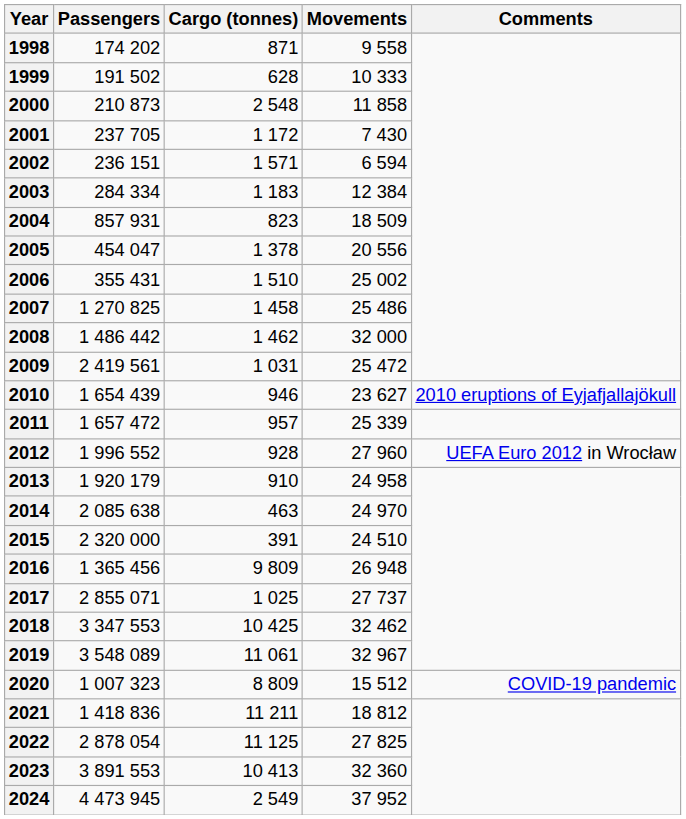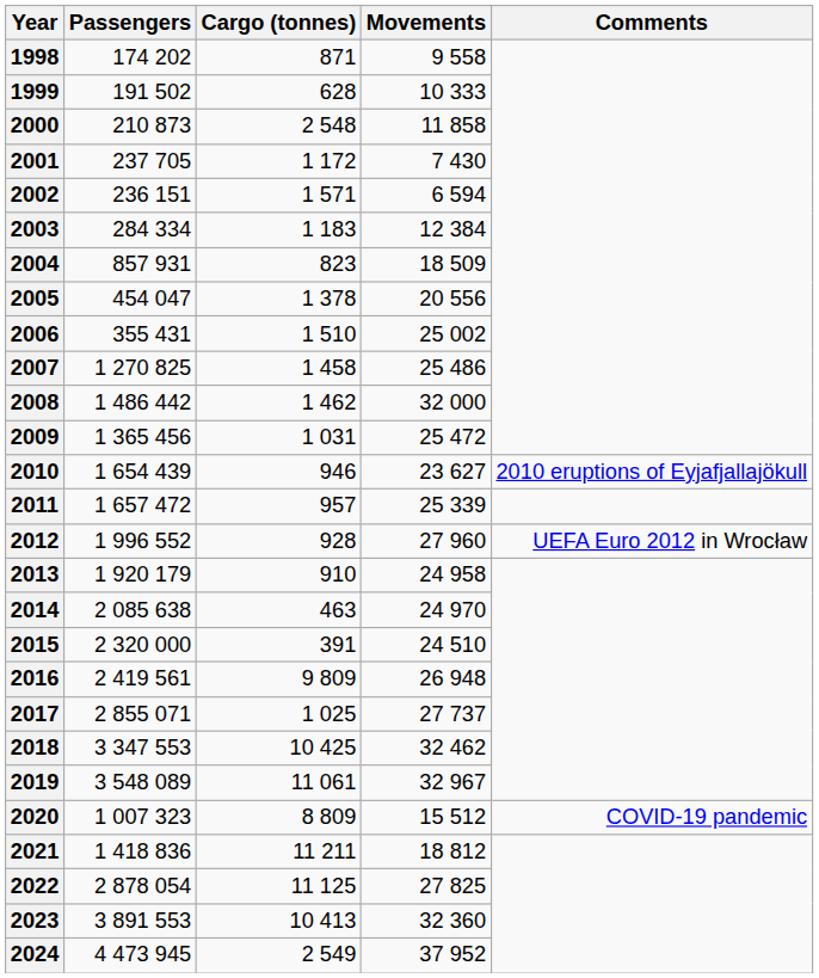 <table class="wikitable sortable">
 <tr>
 <th>Year</th>
 <th>Passengers</th>
 <th>Cargo (tonnes)</th>
 <th>Movements</th>
 <th>Comments</th>
 </tr>
 <tr align=right>
 <th>1998</th>
 <td>174 202</td>
 <td>871</td>
 <td>9 558</td>
 </tr>
 <tr align=right>
 <th>1999</th>
 <td>191 502</td>
 <td>628</td>
 <td>10 333</td>
 </tr>
 <tr align=right>
 <th>2000</th>
 <td>210 873</td>
 <td>2 548</td>
 <td>11 858</td>
 </tr>
 <tr align=right>
 <th>2001</th>
 <td>237 705</td>
 <td>1 172</td>
 <td>7 430</td>
 </tr>
 <tr align=right>
 <th>2002</th>
 <td>236 151</td>
 <td>1 571</td>
 <td>6 594</td>
 </tr>
 <tr align=right>
 <th>2003</th>
 <td>284 334</td>
 <td>1 183</td>
 <td>12 384</td>
 </tr>
 <tr align=right>
 <th>2004</th>
 <td>857 931</td>
 <td>823</td>
 <td>18 509</td>
 </tr>
 <tr align=right>
 <th>2005</th>
 <td>454 047</td>
 <td>1 378</td>
 <td>20 556</td>
 </tr>
 <tr align=right>
 <th>2006</th>
 <td>355 431</td>
 <td>1 510</td>
 <td>25 002</td>
 </tr>
 <tr align=right>
 <th>2007</th>
 <td>1 270 825</td>
 <td>1 458</td>
 <td>25 486</td>
 </tr>
 <tr align=right>
 <th>2008</th>
 <td>1 486 442</td>
 <td>1 462</td>
 <td>32 000</td>
 </tr>
 <tr align=right>
 <th>2009</th>
-<td>2 419 561</td>
+<td>1 365 456</td>
 <td>1 031</td>
 <td>25 472</td>
 </tr>
 <tr align=right>
 <th>2010</th>
 <td>1 654 439</td>
 <td>946</td>
 <td>23 627</td>
 <td><a href='#'>2010 eruptions of Eyjafjallajökull</a></td>
 </tr>
 <tr align=right>
 <th>2011</th>
 <td>1 657 472</td>
 <td>957</td>
 <td>25 339</td>
 </tr>
 <tr align=right>
 <th>2012</th>
 <td>1 996 552</td>
 <td>928</td>
 <td>27 960</td>
 <td><a href='#'>UEFA Euro 2012</a> in Wrocław</td>
 </tr>
 <tr align=right>
 <th>2013</th>
 <td>1 920 179</td>
 <td>910</td>
 <td>24 958</td>
 </tr>
 <tr align=right>
 <th>2014</th>
 <td>2 085 638</td>
 <td>463</td>
 <td>24 970</td>
 </tr>
 <tr align=right>
 <th>2015</th>
 <td>2 320 000</td>
 <td>391</td>
 <td>24 510</td>
 </tr>
 <tr align=right>
 <th>2016</th>
-<td>1 365 456</td>
+<td>2 419 561</td>
 <td>9 809</td>
 <td>26 948</td>
 </tr>
 <tr align=right>
 <th>2017</th>
 <td>2 855 071</td>
 <td>1 025</td>
 <td>27 737</td>
 </tr>
 <tr align=right>
 <th>2018</th>
 <td>3 347 553</td>
 <td>10 425</td>
 <td>32 462</td>
 </tr>
 <tr align=right>
 <th>2019</th>
 <td>3 548 089</td>
 <td>11 061</td>
 <td>32 967</td>
 </tr>
 <tr align=right>
 <th>2020</th>
 <td>1 007 323</td>
 <td>8 809</td>
 <td>15 512</td>
 <td><a href='#'>COVID-19 pandemic</a></td>
 </tr>
 <tr align=right>
 <th>2021</th>
 <td>1 418 836</td>
 <td>11 211</td>
 <td>18 812</td>
 </tr>
 <tr align=right>
 <th>2022</th>
 <td>2 878 054</td>
 <td>11 125</td>
 <td>27 825</td>
 </tr>
 <tr align=right>
 <th>2023</th>
 <td>3 891 553</td>
 <td>10 413</td>
 <td>32 360</td>
 </tr>
 <tr align=right>
 <th>2024</th>
 <td>4 473 945</td>
 <td>2 549</td>
 <td>37 952</td>
 </tr>
 </table>
